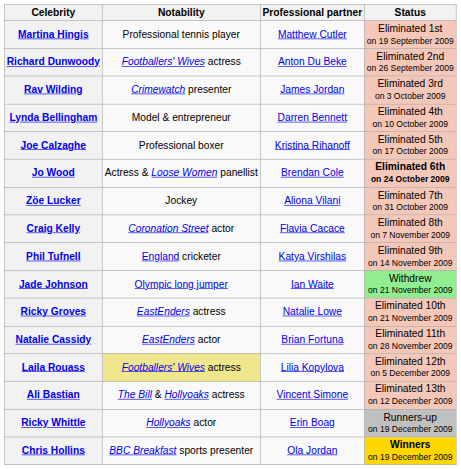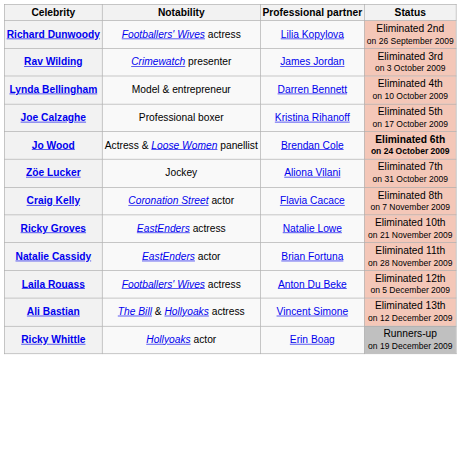 <table class="wikitable sortable" style="text-align:center;">
 <tr>
 <th scope="col">Celebrity</th>
 <th scope="col" class="unsortable">Notability</th>
 <th scope="col">Professional partner</th>
 <th scope="col">Status</th>
 </tr>
 <tr>
-<th scope="row"><a href='#'>Martina Hingis</a></th>
-<td>Professional tennis player</td>
-<td><a href='#'>Matthew Cutler</a></td>
-<td bgcolor="#f4c7b8">Eliminated 1st<br><small>on 19 September 2009</small></td>
-</tr>
-<tr>
 <th scope="row"><a href='#'>Richard Dunwoody</a></th>
 <td><em><a href='#'>Footballers' Wives</a></em> actress</td>
-<td><a href='#'>Anton Du Beke</a></td>
+<td><a href='#'>Lilia Kopylova</a></td>
 <td bgcolor="#f4c7b8">Eliminated 2nd<br><small>on 26 September 2009</small></td>
 </tr>
 <tr>
 <th scope="row"><a href='#'>Rav Wilding</a></th>
 <td><em><a href='#'>Crimewatch</a></em> presenter</td>
 <td><a href='#'>James Jordan</a></td>
 <td bgcolor="#f4c7b8">Eliminated 3rd<br><small>on 3 October 2009</small></td>
 </tr>
 <tr>
 <th scope="row"><a href='#'>Lynda Bellingham</a></th>
 <td>Model & entrepreneur</td>
 <td><a href='#'>Darren Bennett</a></td>
 <td bgcolor="#f4c7b8">Eliminated 4th<br><small>on 10 October 2009</small></td>
 </tr>
 <tr>
 <th scope="row"><a href='#'>Joe Calzaghe</a></th>
 <td>Professional boxer</td>
 <td><a href='#'>Kristina Rihanoff</a></td>
 <td bgcolor="#f4c7b8">Eliminated 5th<br><small>on 17 October 2009</small></td>
 </tr>
 <tr>
 <th scope="row"><a href='#'>Jo Wood</a></th>
 <td>Actress & <em><a href='#'>Loose Women</a></em> panellist</td>
 <td><a href='#'>Brendan Cole</a></td>
 <td bgcolor="#f4c7b8"><strong>Eliminated 6th<br><small>on 24 October 2009</small></strong></td>
 </tr>
 <tr>
 <th scope="row"><a href='#'>Zöe Lucker</a></th>
 <td>Jockey</td>
 <td><a href='#'>Aliona Vilani</a></td>
 <td bgcolor="#f4c7b8">Eliminated 7th<br><small>on 31 October 2009</small></td>
 </tr>
 <tr>
 <th scope="row"><a href='#'>Craig Kelly</a></th>
 <td><em><a href='#'>Coronation Street</a></em> actor</td>
 <td><a href='#'>Flavia Cacace</a></td>
 <td bgcolor="#f4c7b8">Eliminated 8th<br><small>on 7 November 2009</small></td>
 </tr>
 <tr>
-<th scope="row"><a href='#'>Phil Tufnell</a></th>
-<td><a href='#'>England</a> cricketer</td>
-<td><a href='#'>Katya Virshilas</a></td>
-<td bgcolor="#f4c7b8">Eliminated 9th<br><small>on 14 November 2009</small></td>
-</tr>
-<tr>
-<th scope="row"><a href='#'>Jade Johnson</a></th>
-<td><a href='#'>Olympic long jumper</a></td>
-<td><a href='#'>Ian Waite</a></td>
-<td bgcolor="lightgreen">Withdrew <br><small>on 21 November 2009</small></td>
-</tr>
-<tr>
 <th scope="row"><a href='#'>Ricky Groves</a></th>
 <td><em><a href='#'>EastEnders</a></em> actress</td>
 <td><a href='#'>Natalie Lowe</a></td>
 <td bgcolor="#f4c7b8">Eliminated 10th<br><small>on 21 November 2009</small></td>
 </tr>
 <tr>
 <th scope="row"><a href='#'>Natalie Cassidy</a></th>
 <td><em><a href='#'>EastEnders</a></em> actor</td>
 <td><a href='#'>Brian Fortuna</a></td>
 <td bgcolor="#f4c7b8">Eliminated 11th<br><small>on 28 November 2009</small></td>
 </tr>
 <tr>
 <th scope="row"><a href='#'>Laila Rouass</a></th>
-<td style="background: khaki;"><em><a href='#'>Footballers' Wives</a></em> actress</td>
-<td><a href='#'>Lilia Kopylova</a></td>
+<td><em><a href='#'>Footballers' Wives</a></em> actress</td>
+<td><a href='#'>Anton Du Beke</a></td>
 <td bgcolor="#f4c7b8">Eliminated 12th<br><small>on 5 December 2009</small></td>
 </tr>
 <tr>
 <th scope="row"><a href='#'>Ali Bastian</a></th>
 <td><em><a href='#'>The Bill</a></em> & <em><a href='#'>Hollyoaks</a></em> actress</td>
 <td><a href='#'>Vincent Simone</a></td>
 <td bgcolor="#f4c7b8">Eliminated 13th<br><small>on 12 December 2009</small></td>
 </tr>
 <tr>
 <th scope="row"><a href='#'>Ricky Whittle</a></th>
 <td><em><a href='#'>Hollyoaks</a></em> actor</td>
 <td><a href='#'>Erin Boag</a></td>
 <td bgcolor="silver">Runners-up<br><small>on 19 December 2009</small></td>
 </tr>
-<tr>
-<th scope="row"><a href='#'>Chris Hollins</a></th>
-<td><em><a href='#'>BBC Breakfast</a></em> sports presenter</td>
-<td><a href='#'>Ola Jordan</a></td>
-<td bgcolor="gold"><strong>Winners</strong><br><small>on 19 December 2009</small></td>
-</tr>
 </table>
